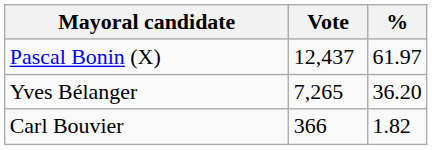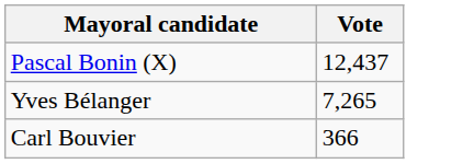 <table class="wikitable">
 <tr>
 <th bgcolor="#DDDDFF" width="200px">Mayoral candidate</th>
 <th bgcolor="#DDDDFF" width="50px">Vote</th>
-<th bgcolor="#DDDDFF" width="30px">%</th>
 </tr>
 <tr>
 <td><a href='#'>Pascal Bonin</a> (X)</td>
 <td>12,437</td>
-<td>61.97</td>
 </tr>
 <tr>
 <td>Yves Bélanger</td>
 <td>7,265</td>
-<td>36.20</td>
 </tr>
 <tr>
 <td>Carl Bouvier</td>
 <td>366</td>
-<td>1.82</td>
 </tr>
 </table>
